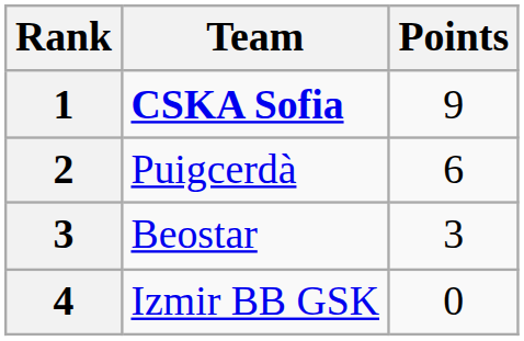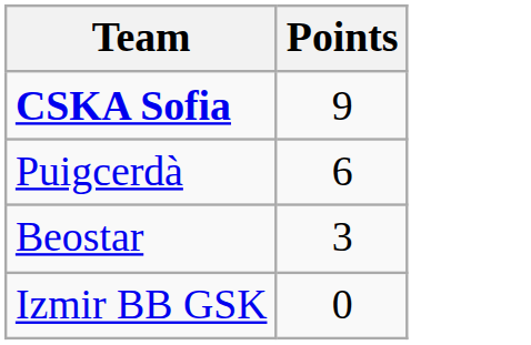 <table class="wikitable" style="text-align: center;">
 <tr>
-<th>Rank</th>
 <th>Team</th>
 <th>Points</th>
 </tr>
 <tr>
-<th>1</th>
 <td style="text-align: left;"> <strong><a href='#'>CSKA Sofia</a></strong></td>
 <td>9</td>
 </tr>
 <tr>
-<th>2</th>
 <td style="text-align: left;"> <a href='#'>Puigcerdà</a></td>
 <td>6</td>
 </tr>
 <tr>
-<th>3</th>
 <td style="text-align: left;"> <a href='#'>Beostar</a></td>
 <td>3</td>
 </tr>
 <tr>
-<th>4</th>
 <td style="text-align: left;"> <a href='#'>Izmir BB GSK</a></td>
 <td>0</td>
 </tr>
 </table>
